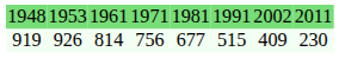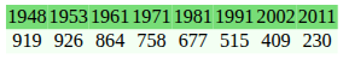 <table align="center" cellspacing="0" style="background:#f3fff3">
 <tr bgcolor="#77dd77">
 <td align="center">1948</td>
 <td align="center">1953</td>
 <td align="center">1961</td>
 <td align="center">1971</td>
 <td align="center">1981</td>
 <td align="center">1991</td>
 <td align="center">2002</td>
 <td align="center">2011</td>
 </tr>
 <tr>
 <td align="center">919</td>
 <td align="center">926</td>
-<td align="center">814</td>
-<td align="center">756</td>
+<td align="center">864</td>
+<td align="center">758</td>
 <td align="center">677</td>
 <td align="center">515</td>
 <td align="center">409</td>
 <td align="center">230</td>
 </tr>
 </table>
